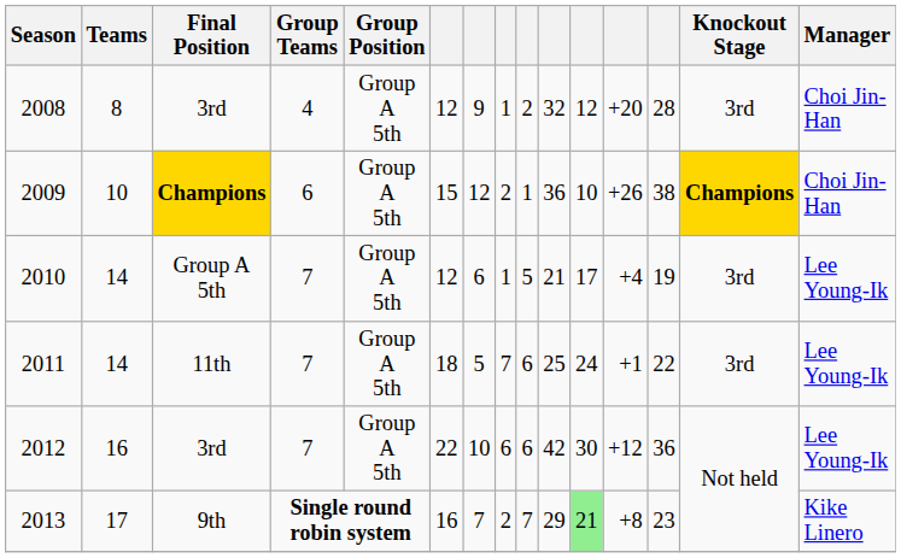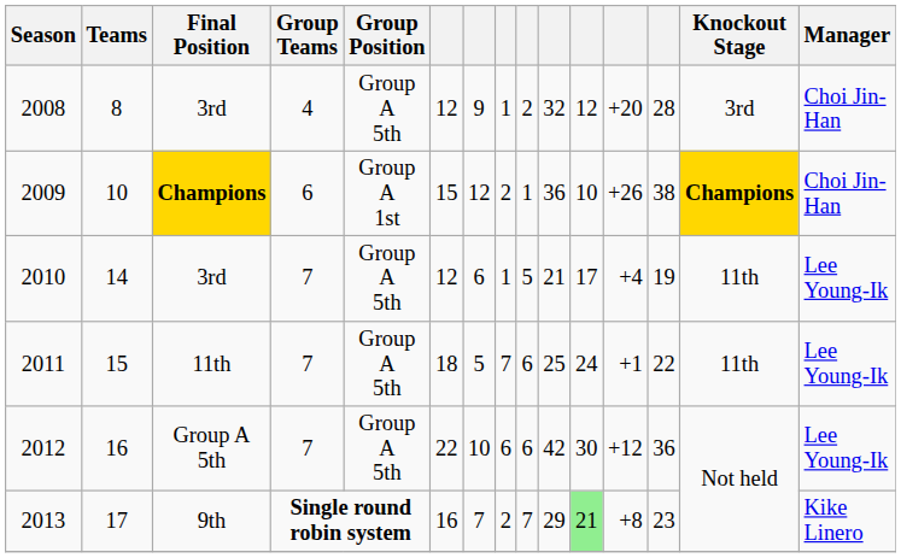 <table class="wikitable" style="text-align:center">
 <tr>
 <th>Season</th>
 <th>Teams</th>
 <th>Final<br>Position</th>
 <th>Group<br>Teams</th>
 <th>Group<br>Position</th>
 <th></th>
 <th></th>
 <th></th>
 <th></th>
 <th></th>
 <th></th>
 <th></th>
 <th></th>
 <th>Knockout<br>Stage</th>
 <th>Manager</th>
 </tr>
 <tr>
 <td>2008</td>
 <td>8</td>
 <td>3rd</td>
 <td>4</td>
 <td>Group A<br>5th</td>
 <td>12</td>
 <td>9</td>
 <td>1</td>
 <td>2</td>
 <td>32</td>
 <td>12</td>
 <td align=right>+20</td>
 <td>28</td>
 <td>3rd</td>
 <td align=left> <a href='#'>Choi Jin-Han</a></td>
 </tr>
 <tr>
 <td>2009</td>
 <td>10</td>
 <td bgcolor=gold><strong>Champions</strong></td>
 <td>6</td>
-<td>Group A<br>5th</td>
+<td>Group A<br>1st</td>
 <td>15</td>
 <td>12</td>
 <td>2</td>
 <td>1</td>
 <td>36</td>
 <td>10</td>
 <td align=right>+26</td>
 <td>38</td>
 <td bgcolor=gold><strong>Champions</strong></td>
 <td align=left> <a href='#'>Choi Jin-Han</a></td>
 </tr>
 <tr>
 <td>2010</td>
 <td>14</td>
-<td>Group A<br>5th</td>
+<td>3rd</td>
 <td>7</td>
 <td>Group A<br>5th</td>
 <td>12</td>
 <td>6</td>
 <td>1</td>
 <td>5</td>
 <td>21</td>
 <td>17</td>
 <td align=right>+4</td>
 <td>19</td>
-<td>3rd</td>
+<td>11th</td>
 <td align=left> <a href='#'>Lee Young-Ik</a></td>
 </tr>
 <tr>
 <td>2011</td>
-<td>14</td>
+<td>15</td>
 <td>11th</td>
 <td>7</td>
 <td>Group A<br>5th</td>
 <td>18</td>
 <td>5</td>
 <td>7</td>
 <td>6</td>
 <td>25</td>
 <td>24</td>
 <td align=right>+1</td>
 <td>22</td>
-<td>3rd</td>
+<td>11th</td>
 <td align=left> <a href='#'>Lee Young-Ik</a></td>
 </tr>
 <tr>
 <td>2012</td>
 <td>16</td>
-<td>3rd</td>
+<td>Group A<br>5th</td>
 <td>7</td>
 <td>Group A<br>5th</td>
 <td>22</td>
 <td>10</td>
 <td>6</td>
 <td>6</td>
 <td>42</td>
 <td>30</td>
 <td align=right>+12</td>
 <td>36</td>
 <td rowspan="2">Not held</td>
 <td align=left> <a href='#'>Lee Young-Ik</a></td>
 </tr>
 <tr>
 <td>2013</td>
 <td>17</td>
 <td>9th</td>
 <td colspan="2"><strong>Single round robin system</strong></td>
 <td>16</td>
 <td>7</td>
 <td>2</td>
 <td>7</td>
 <td>29</td>
 <td style="background: lightgreen;">21</td>
 <td align=right>+8</td>
 <td>23</td>
 <td align=left> <a href='#'>Kike Linero</a></td>
 </tr>
 <tr>
 </tr>
 </table>
